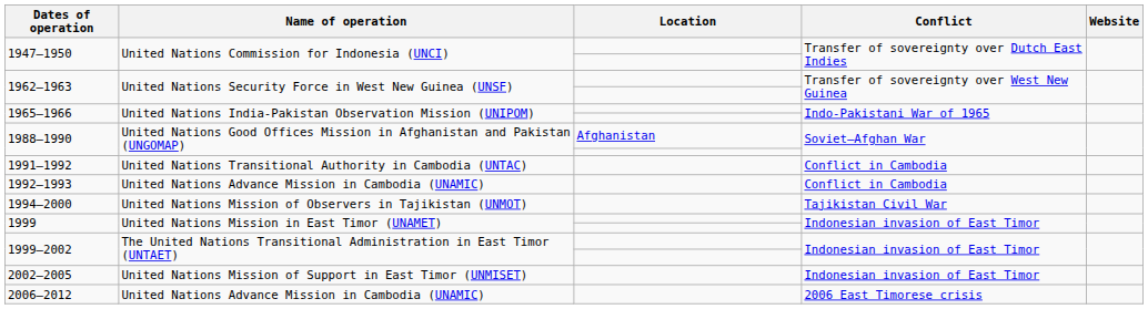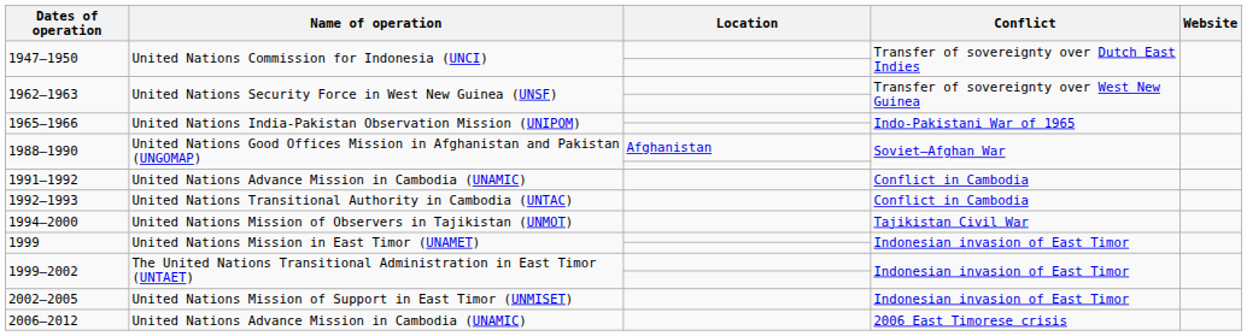 <table class="wikitable">
 <tr>
 <th width="10%">Dates of operation</th>
 <th width="40%">Name of operation</th>
 <th width="20%">Location</th>
 <th width="25%">Conflict</th>
 <th width="5%">Website</th>
 </tr>
 <tr>
 <td rowspan=2>1947–1950</td>
 <td rowspan=2>United Nations Commission for Indonesia (<a href='#'>UNCI</a>)</td>
 <td></td>
 <td rowspan=2>Transfer of sovereignty over <a href='#'>Dutch East Indies</a></td>
 <td rowspan=2></td>
 </tr>
 <tr>
 <td></td>
 </tr>
 <tr>
 <td rowspan=2>1962–1963</td>
 <td rowspan=2>United Nations Security Force in West New Guinea (<a href='#'>UNSF</a>)</td>
 <td></td>
 <td rowspan=2>Transfer of sovereignty over <a href='#'>West New Guinea</a></td>
 <td rowspan=2></td>
 </tr>
 <tr>
 <td></td>
 </tr>
 <tr>
 <td rowspan=2>1965–1966</td>
 <td rowspan=2>United Nations India-Pakistan Observation Mission (<a href='#'>UNIPOM</a>)</td>
 <td></td>
 <td rowspan=2><a href='#'>Indo-Pakistani War of 1965</a></td>
 <td rowspan=2></td>
 </tr>
 <tr>
 <td></td>
 </tr>
 <tr>
 <td rowspan=2>1988–1990</td>
 <td rowspan=2>United Nations Good Offices Mission in Afghanistan and Pakistan (<a href='#'>UNGOMAP</a>)</td>
 <td> <a href='#'>Afghanistan</a></td>
 <td rowspan=2><a href='#'>Soviet–Afghan War</a></td>
 <td rowspan=2></td>
 </tr>
 <tr>
 <td></td>
 </tr>
 <tr>
 <td>1991–1992</td>
-<td>United Nations Transitional Authority in Cambodia (<a href='#'>UNTAC</a>)</td>
+<td>United Nations Advance Mission in Cambodia (<a href='#'>UNAMIC</a>)</td>
 <td></td>
 <td><a href='#'>Conflict in Cambodia</a></td>
 <td></td>
 </tr>
 <tr>
 <td>1992–1993</td>
-<td>United Nations Advance Mission in Cambodia (<a href='#'>UNAMIC</a>)</td>
+<td>United Nations Transitional Authority in Cambodia (<a href='#'>UNTAC</a>)</td>
 <td></td>
 <td><a href='#'>Conflict in Cambodia</a></td>
 <td></td>
 </tr>
 <tr>
 <td>1994–2000</td>
 <td>United Nations Mission of Observers in Tajikistan (<a href='#'>UNMOT</a>)</td>
 <td></td>
 <td><a href='#'>Tajikistan Civil War</a></td>
 <td></td>
 </tr>
 <tr>
 <td rowspan=2>1999</td>
 <td rowspan=2>United Nations Mission in East Timor (<a href='#'>UNAMET</a>)</td>
 <td></td>
 <td rowspan=2><a href='#'>Indonesian invasion of East Timor</a></td>
 <td rowspan=2></td>
 </tr>
 <tr>
 <td></td>
 </tr>
 <tr>
 <td rowspan=2>1999–2002</td>
 <td rowspan=2>The United Nations Transitional Administration in East Timor (<a href='#'>UNTAET</a>)</td>
 <td></td>
 <td rowspan=2><a href='#'>Indonesian invasion of East Timor</a></td>
 <td rowspan=2></td>
 </tr>
 <tr>
 <td></td>
 </tr>
 <tr>
 <td>2002–2005</td>
 <td>United Nations Mission of Support in East Timor (<a href='#'>UNMISET</a>)</td>
 <td></td>
 <td><a href='#'>Indonesian invasion of East Timor</a></td>
 <td></td>
 </tr>
 <tr>
 <td>2006–2012</td>
 <td>United Nations Advance Mission in Cambodia (<a href='#'>UNAMIC</a>)</td>
 <td></td>
 <td><a href='#'>2006 East Timorese crisis</a></td>
 <td></td>
 </tr>
 </table>
